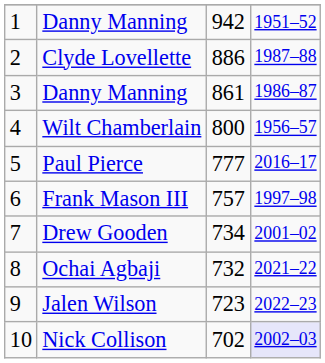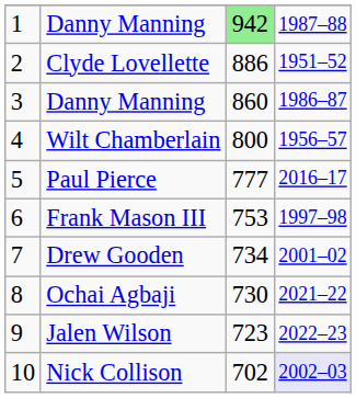 <table class="wikitable">
 <tr>
 </tr>
 <tr>
 <td>1</td>
 <td><a href='#'>Danny Manning</a></td>
-<td>942</td>
-<td style="font-size:80%;"><a href='#'>1951–52</a></td>
+<td style="background: lightgreen;">942</td>
+<td style="font-size:80%;"><a href='#'>1987–88</a></td>
 </tr>
 <tr>
 <td>2</td>
 <td><a href='#'>Clyde Lovellette</a></td>
 <td>886</td>
-<td style="font-size:80%;"><a href='#'>1987–88</a></td>
+<td style="font-size:80%;"><a href='#'>1951–52</a></td>
 </tr>
 <tr>
 <td>3</td>
 <td><a href='#'>Danny Manning</a></td>
-<td>861</td>
+<td>860</td>
 <td style="font-size:80%;"><a href='#'>1986–87</a></td>
 </tr>
 <tr>
 <td>4</td>
 <td><a href='#'>Wilt Chamberlain</a></td>
 <td>800</td>
 <td style="font-size:80%;"><a href='#'>1956–57</a></td>
 </tr>
 <tr>
 <td>5</td>
 <td><a href='#'>Paul Pierce</a></td>
 <td>777</td>
 <td style="font-size:80%;"><a href='#'>2016–17</a></td>
 </tr>
 <tr>
 <td>6</td>
 <td><a href='#'>Frank Mason III</a></td>
-<td>757</td>
+<td>753</td>
 <td style="font-size:80%;"><a href='#'>1997–98</a></td>
 </tr>
 <tr>
 <td>7</td>
 <td><a href='#'>Drew Gooden</a></td>
 <td>734</td>
 <td style="font-size:80%;"><a href='#'>2001–02</a></td>
 </tr>
 <tr>
 <td>8</td>
 <td><a href='#'>Ochai Agbaji</a></td>
-<td>732</td>
+<td>730</td>
 <td style="font-size:80%;"><a href='#'>2021–22</a></td>
 </tr>
 <tr>
 <td>9</td>
 <td><a href='#'>Jalen Wilson</a></td>
 <td>723</td>
 <td style="font-size:80%;"><a href='#'>2022–23</a></td>
 </tr>
 <tr>
 <td>10</td>
 <td><a href='#'>Nick Collison</a></td>
 <td>702</td>
 <td style="background: lavender; font-size:80%;"><a href='#'>2002–03</a></td>
 </tr>
 </table>
